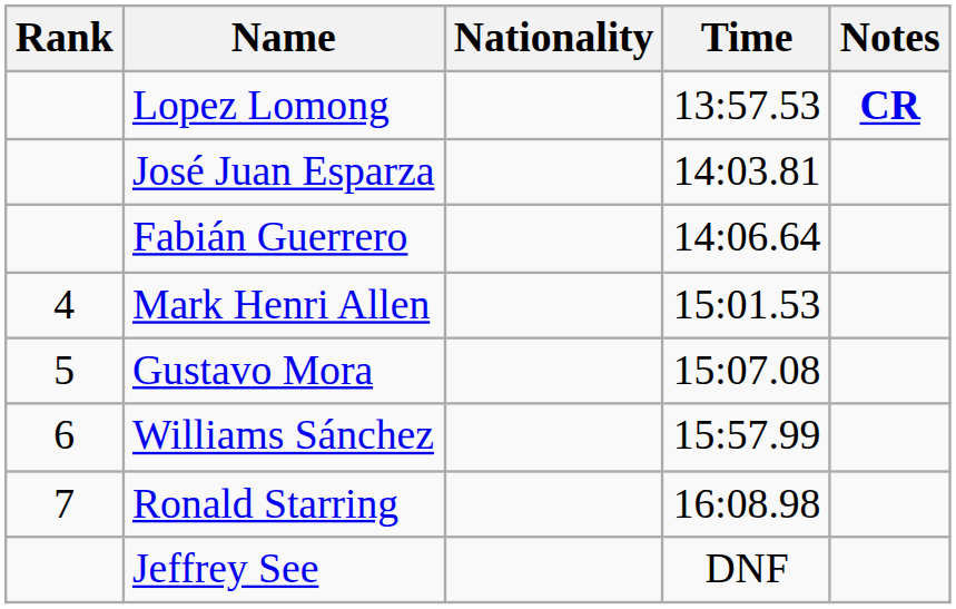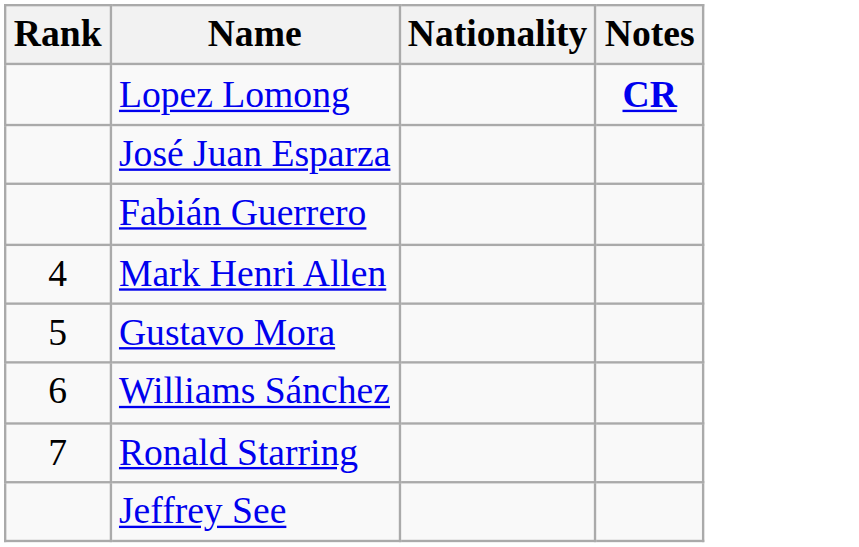 <table class="wikitable sortable" style="text-align:center">
 <tr>
 <th>Rank</th>
 <th>Name</th>
 <th>Nationality</th>
-<th>Time</th>
 <th>Notes</th>
 </tr>
 <tr>
 <td align=center></td>
 <td align=left><a href='#'>Lopez Lomong</a></td>
 <td align=left></td>
-<td>13:57.53</td>
 <td><strong><a href='#'>CR</a></strong></td>
 </tr>
 <tr>
 <td align=center></td>
 <td align=left><a href='#'>José Juan Esparza</a></td>
 <td align=left></td>
-<td>14:03.81</td>
 <td></td>
 </tr>
 <tr>
 <td align=center></td>
 <td align=left><a href='#'>Fabián Guerrero</a></td>
 <td align=left></td>
-<td>14:06.64</td>
 <td></td>
 </tr>
 <tr>
 <td align=center>4</td>
 <td align=left><a href='#'>Mark Henri Allen</a></td>
 <td align=left></td>
-<td>15:01.53</td>
 <td></td>
 </tr>
 <tr>
 <td align=center>5</td>
 <td align=left><a href='#'>Gustavo Mora</a></td>
 <td align=left></td>
-<td>15:07.08</td>
 <td></td>
 </tr>
 <tr>
 <td align=center>6</td>
 <td align=left><a href='#'>Williams Sánchez</a></td>
 <td align=left></td>
-<td>15:57.99</td>
 <td></td>
 </tr>
 <tr>
 <td align=center>7</td>
 <td align=left><a href='#'>Ronald Starring</a></td>
 <td align=left></td>
-<td>16:08.98</td>
 <td></td>
 </tr>
 <tr>
 <td align=center></td>
 <td align=left><a href='#'>Jeffrey See</a></td>
 <td align=left></td>
-<td>DNF</td>
 <td></td>
 </tr>
 </table>
